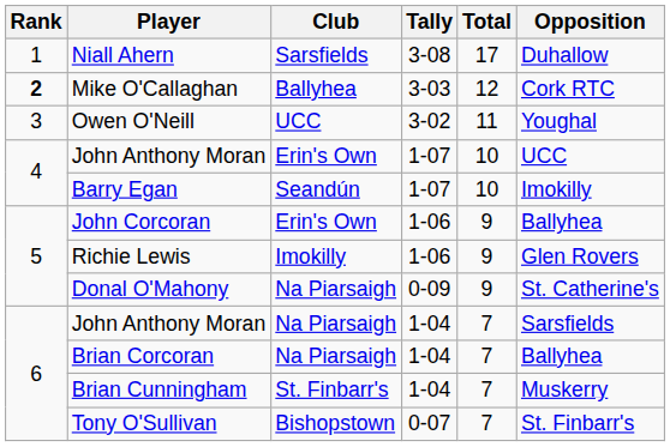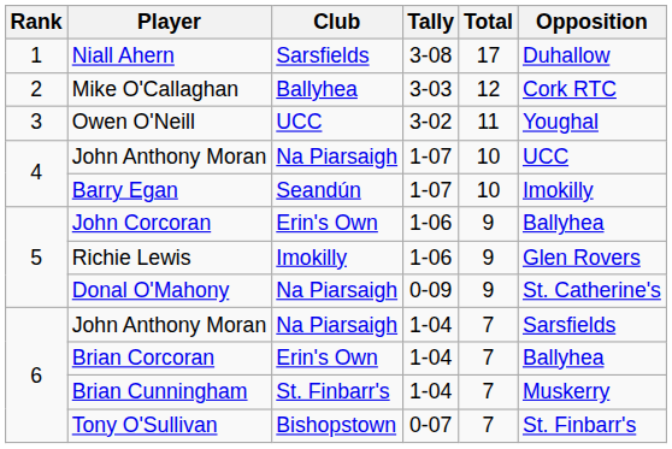 <table class="wikitable">
 <tr>
 <th>Rank</th>
 <th>Player</th>
 <th>Club</th>
 <th>Tally</th>
 <th>Total</th>
 <th>Opposition</th>
 </tr>
 <tr>
 <td rowspan="1" style="text-align:center;">1</td>
 <td><a href='#'>Niall Ahern</a></td>
 <td><a href='#'>Sarsfields</a></td>
 <td align=center>3-08</td>
 <td align=center>17</td>
 <td><a href='#'>Duhallow</a></td>
 </tr>
 <tr>
-<td rowspan="1" style="text-align:center;"><strong>2</strong></td>
+<td rowspan="1" style="text-align:center;">2</td>
 <td>Mike O'Callaghan</td>
 <td><a href='#'>Ballyhea</a></td>
 <td align=center>3-03</td>
 <td align=center>12</td>
 <td><a href='#'>Cork RTC</a></td>
 </tr>
 <tr>
 <td rowspan="1" style="text-align:center;">3</td>
 <td>Owen O'Neill</td>
 <td><a href='#'>UCC</a></td>
 <td align=center>3-02</td>
 <td align=center>11</td>
 <td><a href='#'>Youghal</a></td>
 </tr>
 <tr>
 <td rowspan="2" style="text-align:center;">4</td>
 <td>John Anthony Moran</td>
-<td><a href='#'>Erin's Own</a></td>
+<td><a href='#'>Na Piarsaigh</a></td>
 <td align=center>1-07</td>
 <td align=center>10</td>
 <td><a href='#'>UCC</a></td>
 </tr>
 <tr>
 <td><a href='#'>Barry Egan</a></td>
 <td><a href='#'>Seandún</a></td>
 <td align=center>1-07</td>
 <td align=center>10</td>
 <td><a href='#'>Imokilly</a></td>
 </tr>
 <tr>
 <td rowspan="3" style="text-align:center;">5</td>
 <td><a href='#'>John Corcoran</a></td>
 <td><a href='#'>Erin's Own</a></td>
 <td align=center>1-06</td>
 <td align=center>9</td>
 <td><a href='#'>Ballyhea</a></td>
 </tr>
 <tr>
 <td>Richie Lewis</td>
 <td><a href='#'>Imokilly</a></td>
 <td align=center>1-06</td>
 <td align=center>9</td>
 <td><a href='#'>Glen Rovers</a></td>
 </tr>
 <tr>
 <td><a href='#'>Donal O'Mahony</a></td>
 <td><a href='#'>Na Piarsaigh</a></td>
 <td align=center>0-09</td>
 <td align=center>9</td>
 <td><a href='#'>St. Catherine's</a></td>
 </tr>
 <tr>
 <td rowspan="4" style="text-align:center;">6</td>
 <td>John Anthony Moran</td>
 <td><a href='#'>Na Piarsaigh</a></td>
 <td align=center>1-04</td>
 <td align=center>7</td>
 <td><a href='#'>Sarsfields</a></td>
 </tr>
 <tr>
 <td><a href='#'>Brian Corcoran</a></td>
-<td><a href='#'>Na Piarsaigh</a></td>
+<td><a href='#'>Erin's Own</a></td>
 <td align=center>1-04</td>
 <td align=center>7</td>
 <td><a href='#'>Ballyhea</a></td>
 </tr>
 <tr>
 <td><a href='#'>Brian Cunningham</a></td>
 <td><a href='#'>St. Finbarr's</a></td>
 <td align=center>1-04</td>
 <td align=center>7</td>
 <td><a href='#'>Muskerry</a></td>
 </tr>
 <tr>
 <td><a href='#'>Tony O'Sullivan</a></td>
 <td><a href='#'>Bishopstown</a></td>
 <td align=center>0-07</td>
 <td align=center>7</td>
 <td><a href='#'>St. Finbarr's</a></td>
 </tr>
 </table>
